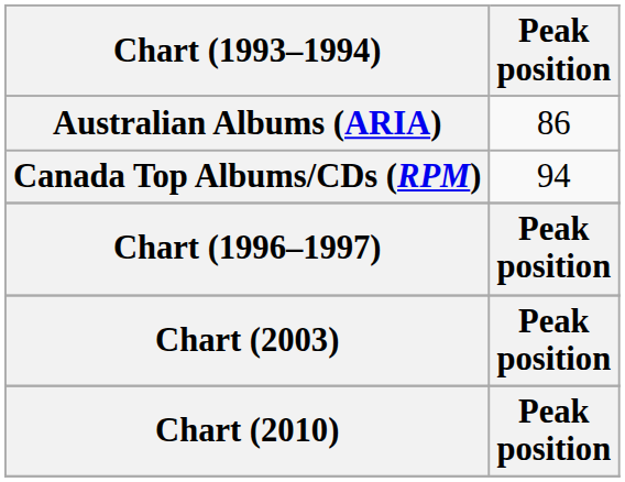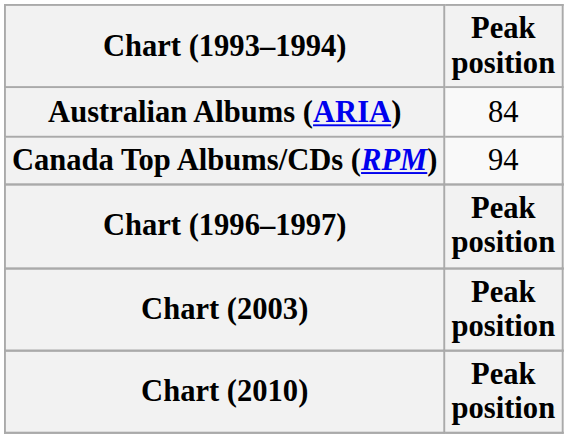 <table class="wikitable sortable plainrowheaders">
 <tr>
 <th scope="col">Chart (1993–1994)</th>
 <th scope="col">Peak<br>position</th>
 </tr>
 <tr>
 <th scope="row">Australian Albums (<a href='#'>ARIA</a>)</th>
-<td style="text-align:center;">86</td>
+<td style="text-align:center;">84</td>
 </tr>
 <tr>
 <th scope="row">Canada Top Albums/CDs (<em><a href='#'>RPM</a></em>)</th>
 <td align="center">94</td>
 </tr>
 <tr>
 </tr>
 <tr>
 </tr>
 <tr>
 </tr>
 <tr>
 </tr>
 <tr>
 <th scope="col">Chart (1996–1997)</th>
 <th scope="col">Peak<br>position</th>
 </tr>
 <tr>
 </tr>
 <tr>
 </tr>
 <tr>
 </tr>
 <tr>
 <th scope="col">Chart (2003)</th>
 <th scope="col">Peak<br>position</th>
 </tr>
 <tr>
 </tr>
 <tr>
 </tr>
 <tr>
 <th scope="col">Chart (2010)</th>
 <th scope="col">Peak<br>position</th>
 </tr>
 <tr>
 </tr>
 </table>
